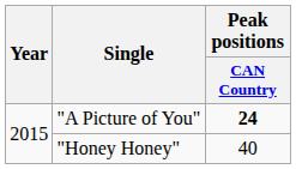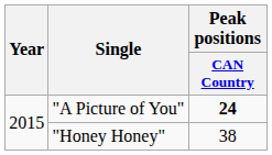 <table class="wikitable" style="text-align:center;">
 <tr>
 <th rowspan="2">Year</th>
 <th rowspan="2">Single</th>
 <th>Peak positions</th>
 </tr>
 <tr style="font-size:smaller;">
 <th width="65"><a href='#'>CAN Country</a><br></th>
 </tr>
 <tr>
 <td rowspan="2">2015</td>
 <td align="left">"A Picture of You"</td>
 <td><strong>24</strong></td>
 </tr>
 <tr>
 <td align="left">"Honey Honey"</td>
-<td>40</td>
+<td>38</td>
 </tr>
 <tr>
 </tr>
 </table>
